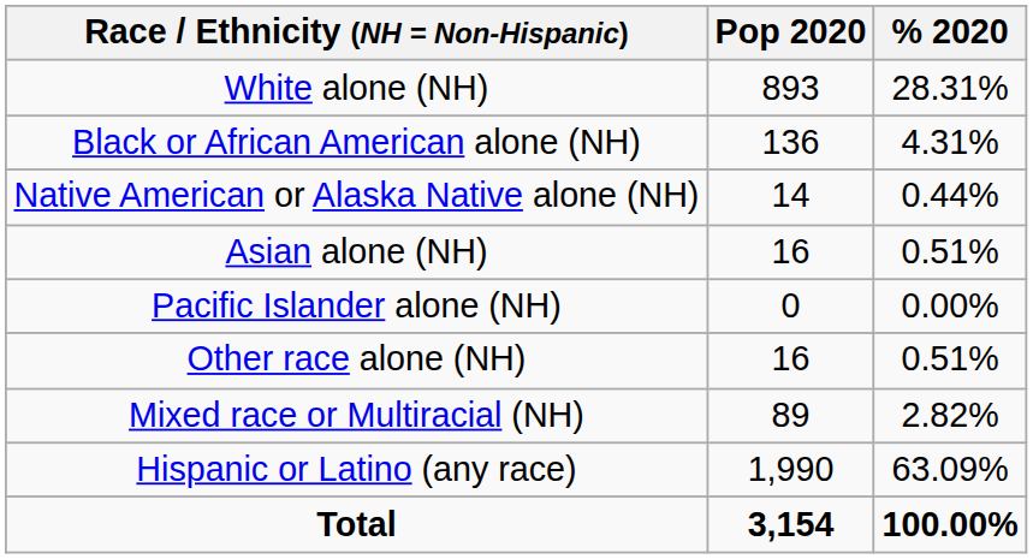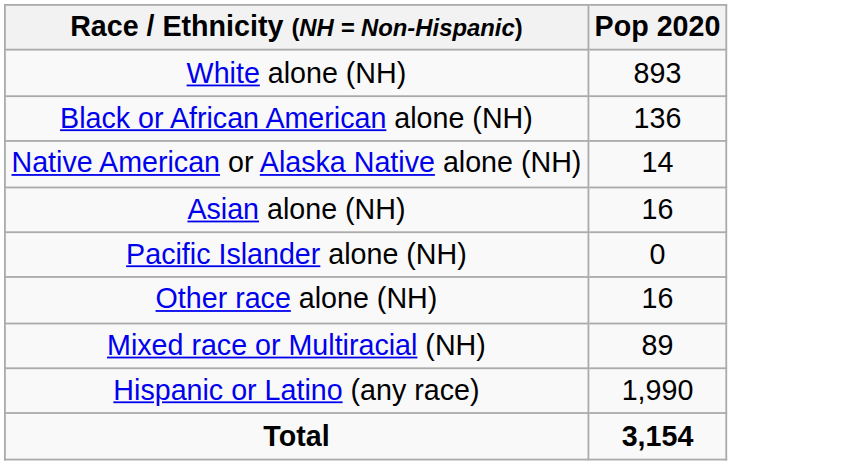 <table class="wikitable" style="text-align:center;">
 <tr>
 <th>Race / Ethnicity <small>(<em>NH = Non-Hispanic</em>)</small></th>
 <th>Pop 2020</th>
-<th>% 2020</th>
 </tr>
 <tr>
 <td><a href='#'>White</a> alone (NH)</td>
 <td>893</td>
-<td>28.31%</td>
 </tr>
 <tr>
 <td><a href='#'>Black or African American</a> alone (NH)</td>
 <td>136</td>
-<td>4.31%</td>
 </tr>
 <tr>
 <td><a href='#'>Native American</a> or <a href='#'>Alaska Native</a> alone (NH)</td>
 <td>14</td>
-<td>0.44%</td>
 </tr>
 <tr>
 <td><a href='#'>Asian</a> alone (NH)</td>
 <td>16</td>
-<td>0.51%</td>
 </tr>
 <tr>
 <td><a href='#'>Pacific Islander</a> alone (NH)</td>
 <td>0</td>
-<td>0.00%</td>
 </tr>
 <tr>
 <td><a href='#'>Other race</a> alone (NH)</td>
 <td>16</td>
-<td>0.51%</td>
 </tr>
 <tr>
 <td><a href='#'>Mixed race or Multiracial</a> (NH)</td>
 <td>89</td>
-<td>2.82%</td>
 </tr>
 <tr>
 <td><a href='#'>Hispanic or Latino</a> (any race)</td>
 <td>1,990</td>
-<td>63.09%</td>
 </tr>
 <tr>
 <td><strong>Total</strong></td>
 <td><strong>3,154</strong></td>
-<td><strong>100.00%</strong></td>
 </tr>
 </table>
